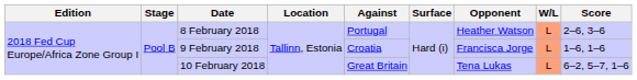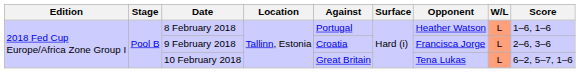 <table class=wikitable style=font-size:97%>
 <tr>
 <th>Edition</th>
 <th>Stage</th>
 <th>Date</th>
 <th>Location</th>
 <th>Against</th>
 <th>Surface</th>
 <th>Opponent</th>
 <th>W/L</th>
 <th>Score</th>
 </tr>
 <tr style="background:#CCCCFF;">
 <td rowspan=3><a href='#'>2018 Fed Cup</a> <br> Europe/Africa Zone Group I</td>
 <td rowspan=3><a href='#'>Pool B</a></td>
 <td>8 February 2018</td>
 <td rowspan=3><a href='#'>Tallinn</a>, Estonia</td>
 <td> <a href='#'>Portugal</a></td>
 <td rowspan=3>Hard (i)</td>
 <td><a href='#'>Heather Watson</a></td>
 <td style="text-align:center; background:#ffa07a;">L</td>
-<td>2–6, 3–6</td>
+<td>1–6, 1–6</td>
 </tr>
 <tr style="background:#CCCCFF;">
 <td>9 February 2018</td>
 <td> <a href='#'>Croatia</a></td>
 <td><a href='#'>Francisca Jorge</a></td>
 <td style="text-align:center; background:#ffa07a;">L</td>
-<td>1–6, 1–6</td>
+<td>2–6, 3–6</td>
 </tr>
 <tr style="background:#CCCCFF;">
 <td>10 February 2018</td>
 <td> <a href='#'>Great Britain</a></td>
 <td><a href='#'>Tena Lukas</a></td>
 <td style="text-align:center; background:#ffa07a;">L</td>
 <td>6–2, 5–7, 1–6</td>
 </tr>
 </table>
